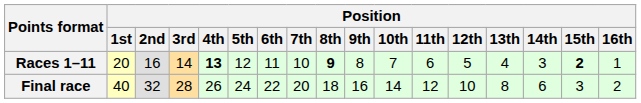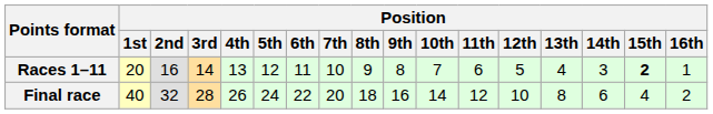 <table class="wikitable" style="font-size:85%; text-align:center">
 <tr style="background:#f9f9f9">
 <th rowspan="2">Points format</th>
 <th colspan="16">Position</th>
 </tr>
 <tr>
 <th>1st</th>
 <th>2nd</th>
 <th>3rd</th>
 <th>4th</th>
 <th>5th</th>
 <th>6th</th>
 <th>7th</th>
 <th>8th</th>
 <th>9th</th>
 <th>10th</th>
 <th>11th</th>
 <th>12th</th>
 <th>13th</th>
 <th>14th</th>
 <th>15th</th>
 <th>16th</th>
 </tr>
 <tr>
 <th>Races 1–11</th>
 <td style="background:#ffffbf;">20</td>
 <td style="background:#dfdfdf;">16</td>
 <td style="background:#ffdf9f;">14</td>
-<td style="background:#dfffdf;"><strong>13</strong></td>
+<td style="background:#dfffdf;">13</td>
 <td style="background:#dfffdf;">12</td>
 <td style="background:#dfffdf;">11</td>
 <td style="background:#dfffdf;">10</td>
-<td style="background:#dfffdf;"><strong>9</strong></td>
+<td style="background:#dfffdf;">9</td>
 <td style="background:#dfffdf;">8</td>
 <td style="background:#dfffdf;">7</td>
 <td style="background:#dfffdf;">6</td>
 <td style="background:#dfffdf;">5</td>
 <td style="background:#dfffdf;">4</td>
 <td style="background:#dfffdf;">3</td>
 <td style="background:#dfffdf;"><strong>2</strong></td>
 <td style="background:#dfffdf;">1</td>
 </tr>
 <tr>
 <th>Final race</th>
 <td style="background:#ffffbf;">40</td>
 <td style="background:#dfdfdf;">32</td>
 <td style="background:#ffdf9f;">28</td>
 <td style="background:#dfffdf;">26</td>
 <td style="background:#dfffdf;">24</td>
 <td style="background:#dfffdf;">22</td>
 <td style="background:#dfffdf;">20</td>
 <td style="background:#dfffdf;">18</td>
 <td style="background:#dfffdf;">16</td>
 <td style="background:#dfffdf;">14</td>
 <td style="background:#dfffdf;">12</td>
 <td style="background:#dfffdf;">10</td>
 <td style="background:#dfffdf;">8</td>
 <td style="background:#dfffdf;">6</td>
-<td style="background:#dfffdf;">3</td>
+<td style="background:#dfffdf;">4</td>
 <td style="background:#dfffdf;">2</td>
 </tr>
 </table>
